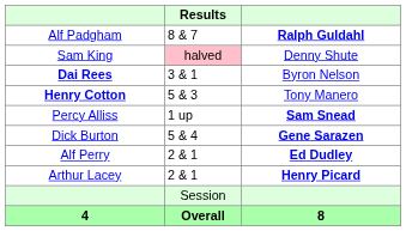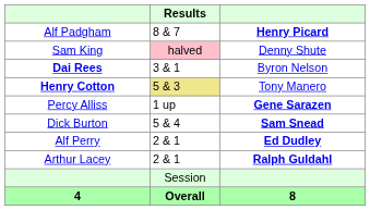 <table border="1" cellpadding="3" style="border-collapse: collapse; text-align:center;">
 <tr style="background:#dfd;">
 <th style="width:12em;"></th>
 <th style="width:5.5em;">Results</th>
 <th style="width:12em;"></th>
 </tr>
 <tr>
 <td><a href='#'>Alf Padgham</a></td>
 <td align=left> 8 & 7</td>
-<td><strong><a href='#'>Ralph Guldahl</a></strong></td>
+<td><strong><a href='#'>Henry Picard</a></strong></td>
 </tr>
 <tr>
 <td><a href='#'>Sam King</a></td>
 <td style="background: pink;">halved</td>
 <td><a href='#'>Denny Shute</a></td>
 </tr>
 <tr>
 <td><strong><a href='#'>Dai Rees</a></strong></td>
 <td align=left> 3 & 1</td>
 <td><a href='#'>Byron Nelson</a></td>
 </tr>
 <tr>
 <td><strong><a href='#'>Henry Cotton</a></strong></td>
-<td align=left> 5 & 3</td>
+<td align=left style="background: khaki;"> 5 & 3</td>
 <td><a href='#'>Tony Manero</a></td>
 </tr>
 <tr>
 <td><a href='#'>Percy Alliss</a></td>
 <td align=left> 1 up</td>
-<td><strong><a href='#'>Sam Snead</a></strong></td>
+<td><strong><a href='#'>Gene Sarazen</a></strong></td>
 </tr>
 <tr>
 <td><a href='#'>Dick Burton</a></td>
 <td align=left> 5 & 4</td>
-<td><strong><a href='#'>Gene Sarazen</a></strong></td>
+<td><strong><a href='#'>Sam Snead</a></strong></td>
 </tr>
 <tr>
 <td><a href='#'>Alf Perry</a></td>
 <td align=left> 2 & 1</td>
 <td><strong><a href='#'>Ed Dudley</a></strong></td>
 </tr>
 <tr>
 <td><a href='#'>Arthur Lacey</a></td>
 <td align=left> 2 & 1</td>
-<td><strong><a href='#'>Henry Picard</a></strong></td>
+<td><strong><a href='#'>Ralph Guldahl</a></strong></td>
 </tr>
 <tr style="background:#dfd;">
 <td></td>
 <td>Session</td>
 <td></td>
 </tr>
 <tr style="background:#afa;">
 <th>4</th>
 <th>Overall</th>
 <th>8</th>
 </tr>
 </table>
